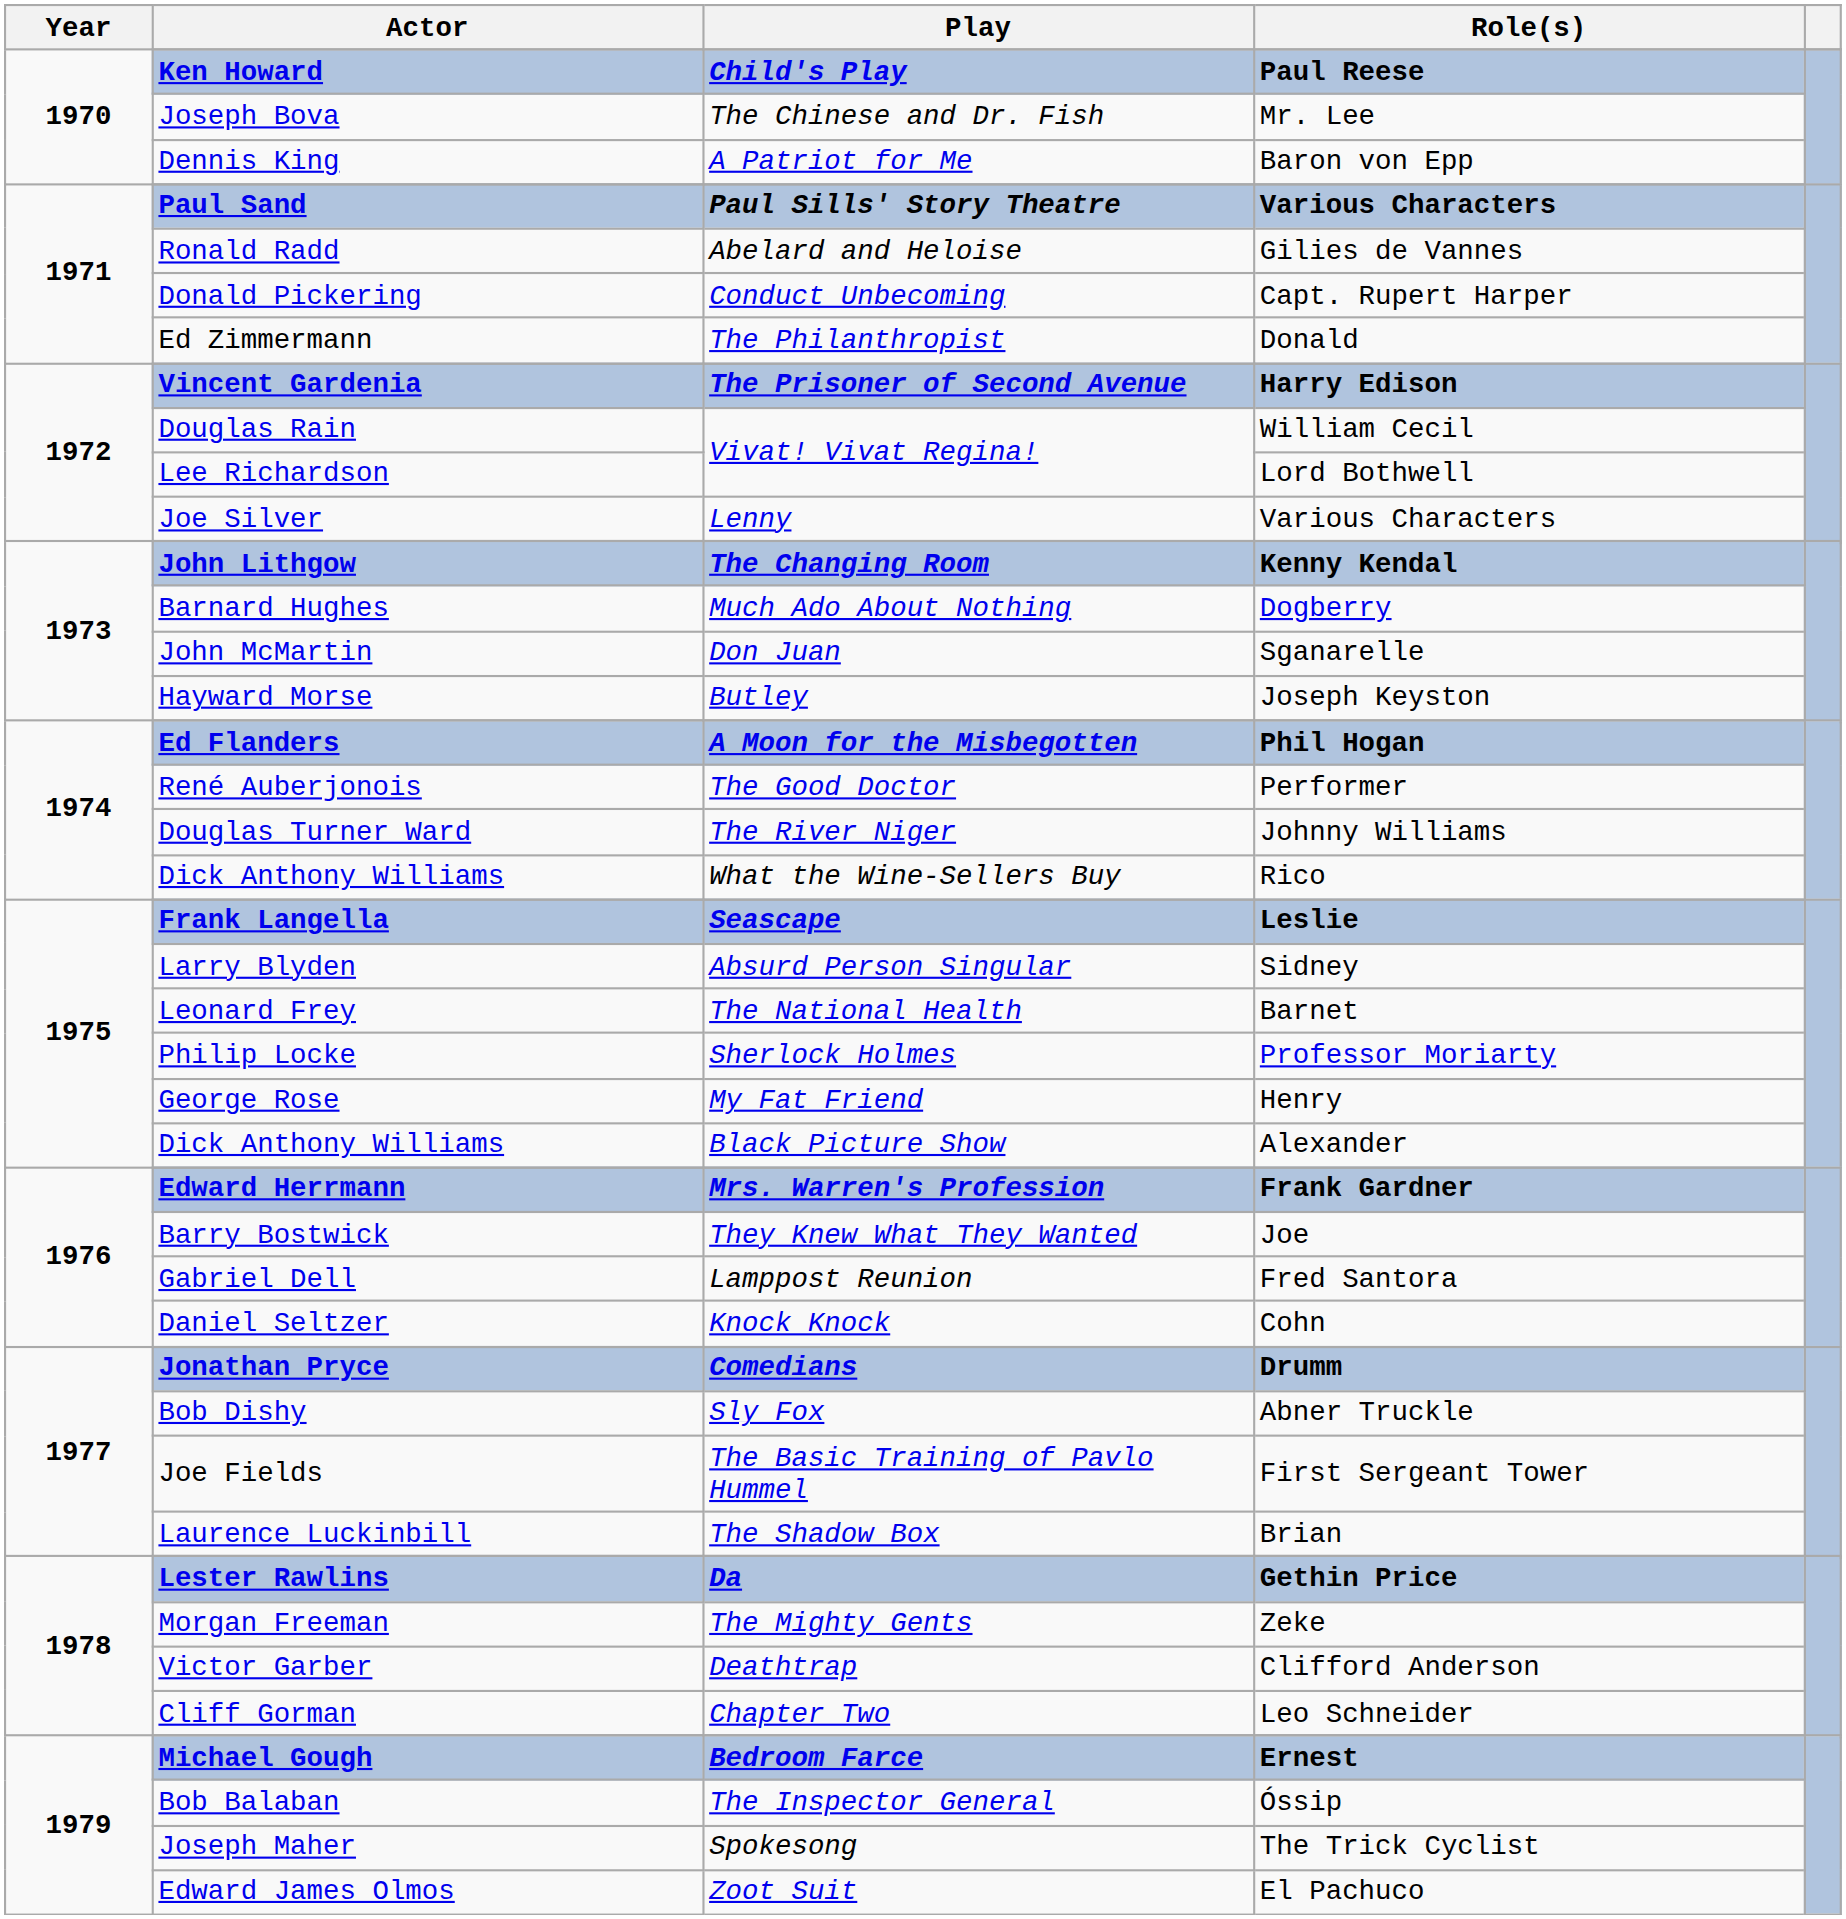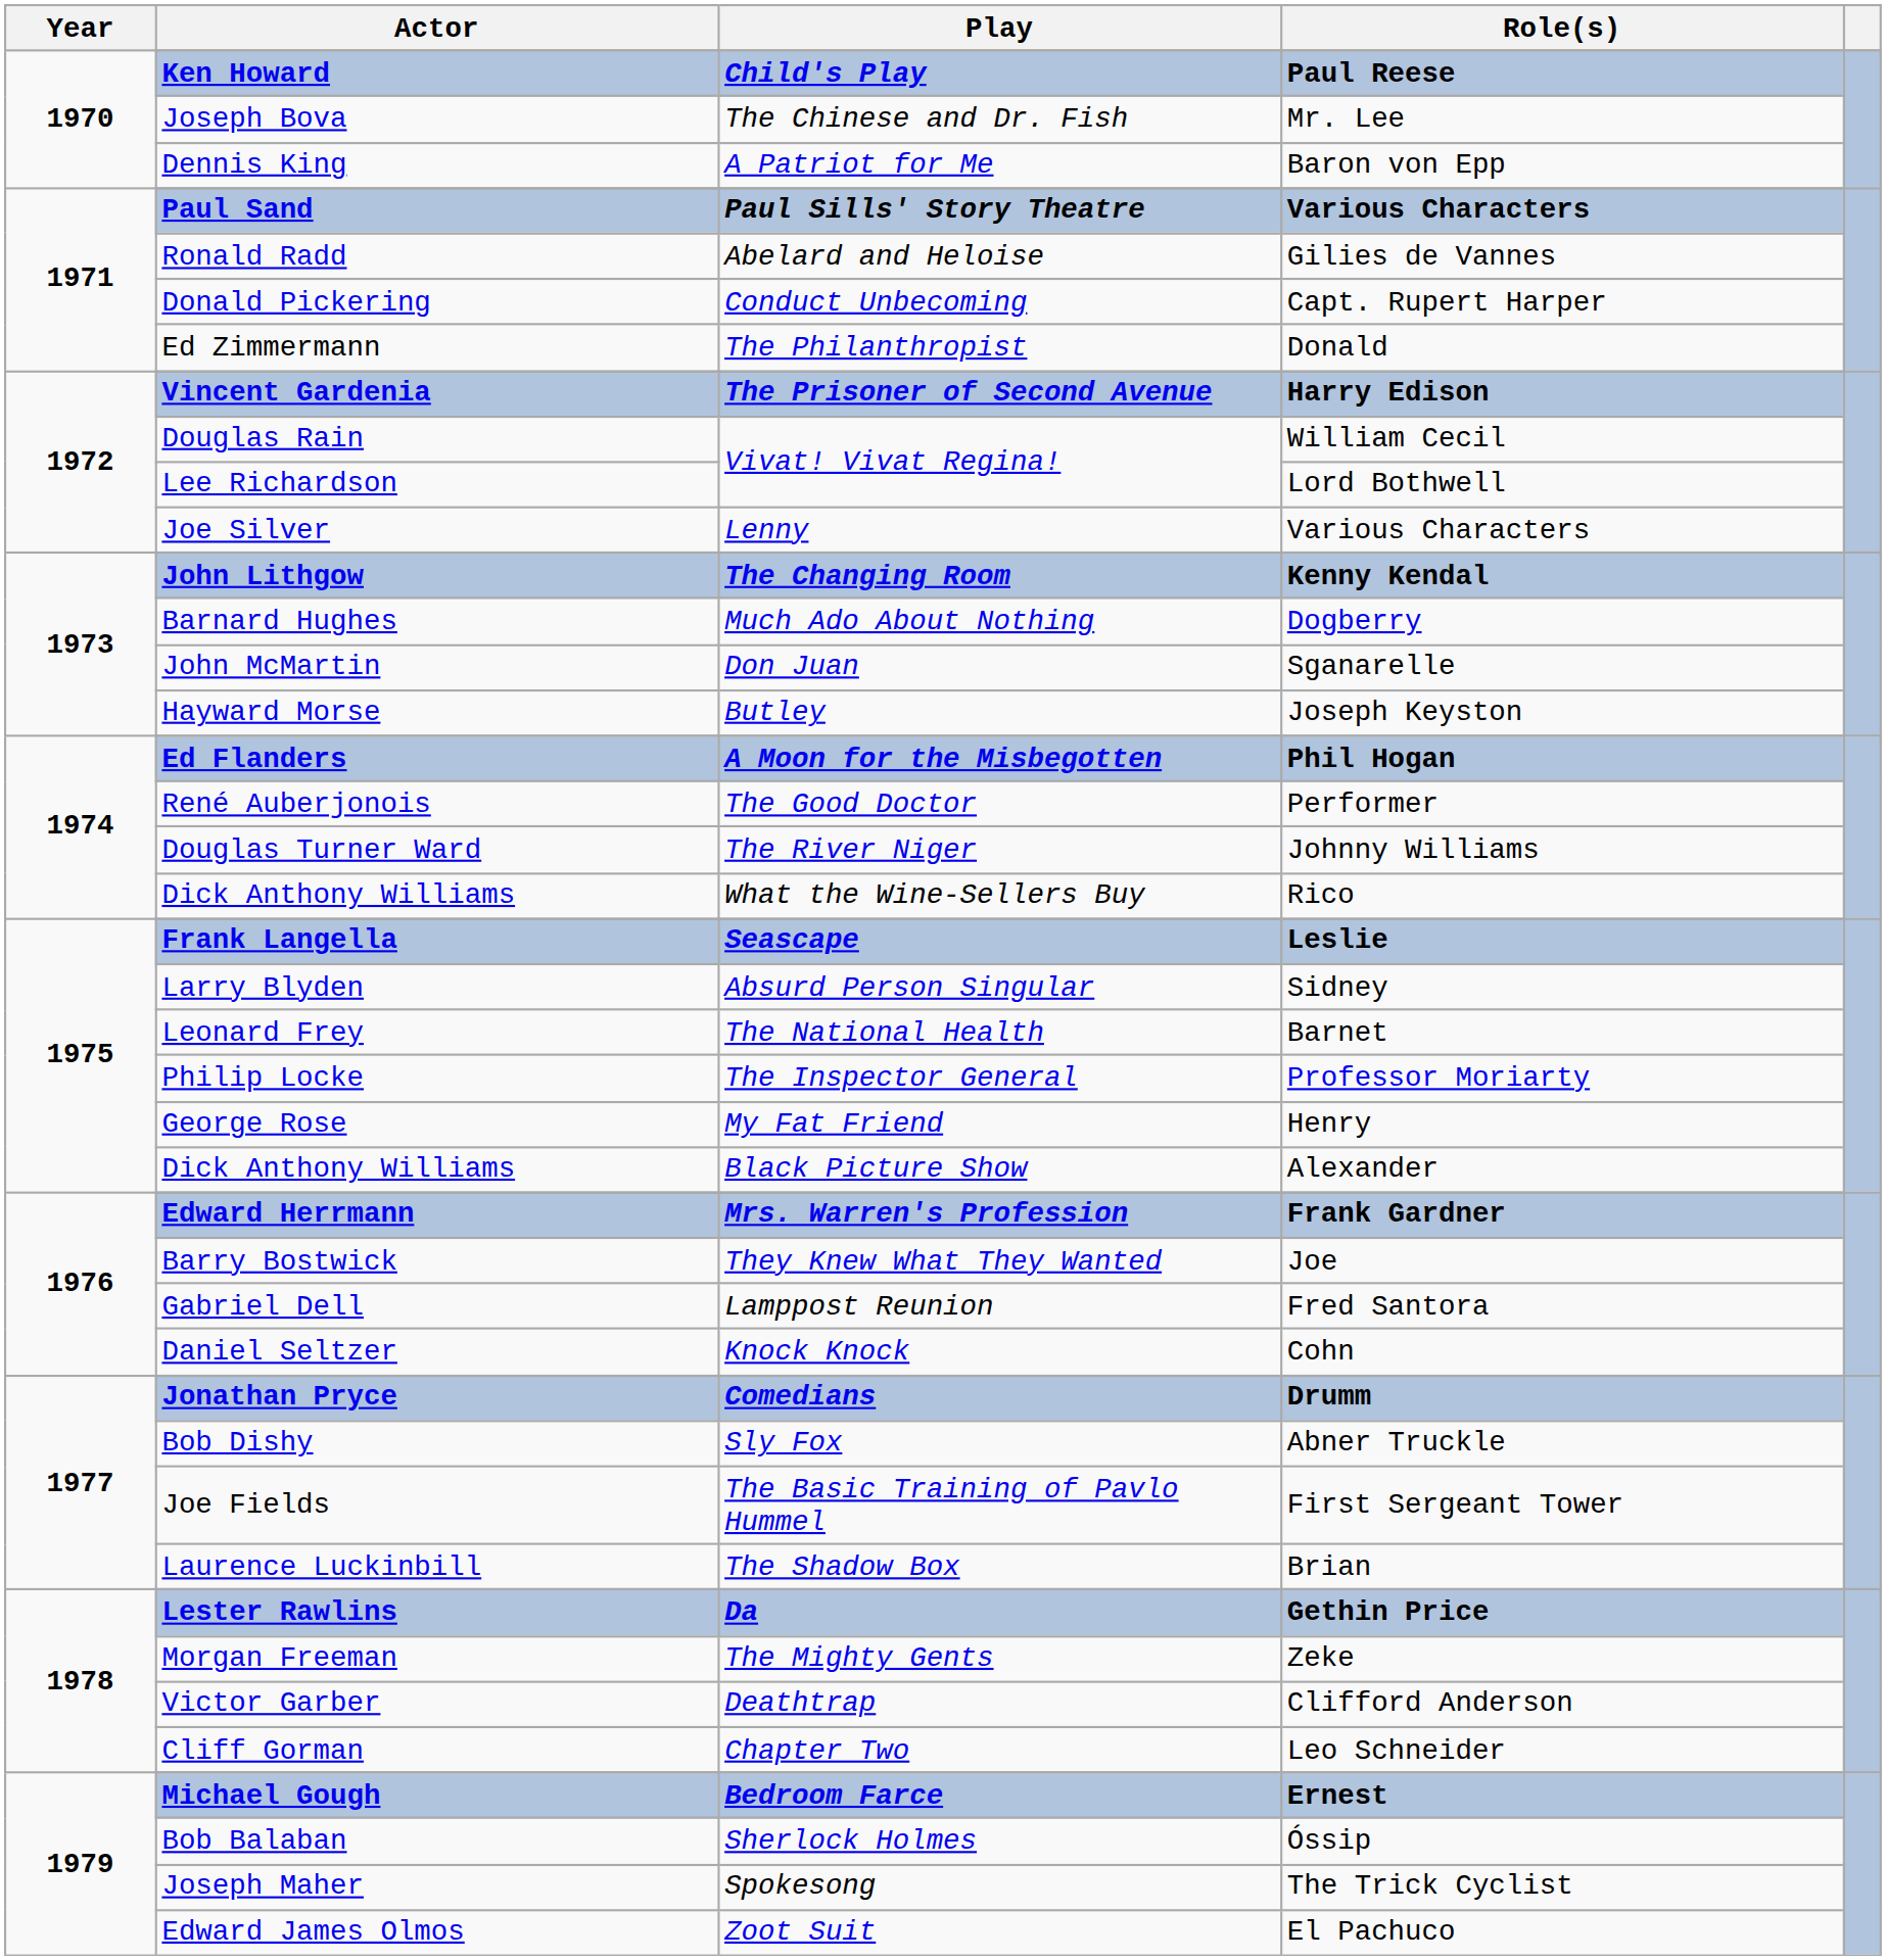 <table class="wikitable sortable">
 <tr>
 <th scope="col" style="width:8%;">Year</th>
 <th scope="col" style="width:30%;">Actor</th>
 <th scope="col" style="width:30%;">Play</th>
 <th scope="col" style="width:30%;">Role(s)</th>
 <th scope="col" style="width:2%;" class="unsortable"></th>
 </tr>
 <tr>
 <td rowspan="4" align="center"><strong>1970</strong> <br> </td>
 </tr>
 <tr style="background:#B0C4DE">
 <td><strong><a href='#'>Ken Howard</a></strong></td>
 <td><strong><em><a href='#'>Child's Play</a></em></strong></td>
 <td><strong>Paul Reese</strong></td>
 <td rowspan="4" align="center"></td>
 </tr>
 <tr>
 <td><a href='#'>Joseph Bova</a></td>
 <td><em>The Chinese and Dr. Fish</em></td>
 <td>Mr. Lee</td>
 </tr>
 <tr>
 <td><a href='#'>Dennis King</a></td>
 <td><em><a href='#'>A Patriot for Me</a></em></td>
 <td>Baron von Epp</td>
 </tr>
 <tr>
 <td rowspan="5" align="center"><strong>1971</strong> <br> </td>
 </tr>
 <tr style="background:#B0C4DE">
 <td><strong><a href='#'>Paul Sand</a></strong></td>
 <td><strong><em>Paul Sills' Story Theatre</em></strong></td>
 <td><strong>Various Characters</strong></td>
 <td rowspan="5" align="center"></td>
 </tr>
 <tr>
 <td><a href='#'>Ronald Radd</a></td>
 <td><em>Abelard and Heloise</em></td>
 <td>Gilies de Vannes</td>
 </tr>
 <tr>
 <td><a href='#'>Donald Pickering</a></td>
 <td><em><a href='#'>Conduct Unbecoming</a></em></td>
 <td>Capt. Rupert Harper</td>
 </tr>
 <tr>
 <td>Ed Zimmermann</td>
 <td><em><a href='#'>The Philanthropist</a></em></td>
 <td>Donald</td>
 </tr>
 <tr>
 <td rowspan="5" align="center"><strong>1972</strong> <br> </td>
 </tr>
 <tr style="background:#B0C4DE">
 <td><strong><a href='#'>Vincent Gardenia</a></strong></td>
 <td><strong><em><a href='#'>The Prisoner of Second Avenue</a></em></strong></td>
 <td><strong>Harry Edison</strong></td>
 <td rowspan="5" align="center"></td>
 </tr>
 <tr>
 <td><a href='#'>Douglas Rain</a></td>
 <td rowspan="2"><em><a href='#'>Vivat! Vivat Regina!</a></em></td>
 <td>William Cecil</td>
 </tr>
 <tr>
 <td><a href='#'>Lee Richardson</a></td>
 <td>Lord Bothwell</td>
 </tr>
 <tr>
 <td><a href='#'>Joe Silver</a></td>
 <td><em><a href='#'>Lenny</a></em></td>
 <td>Various Characters</td>
 </tr>
 <tr>
 <td rowspan="5" align="center"><strong>1973</strong> <br> </td>
 </tr>
 <tr style="background:#B0C4DE">
 <td><strong><a href='#'>John Lithgow</a></strong></td>
 <td><strong><em><a href='#'>The Changing Room</a></em></strong></td>
 <td><strong>Kenny Kendal</strong></td>
 <td rowspan="5" align="center"></td>
 </tr>
 <tr>
 <td><a href='#'>Barnard Hughes</a></td>
 <td><em><a href='#'>Much Ado About Nothing</a></em></td>
 <td><a href='#'>Dogberry</a></td>
 </tr>
 <tr>
 <td><a href='#'>John McMartin</a></td>
 <td><em><a href='#'>Don Juan</a></em></td>
 <td>Sganarelle</td>
 </tr>
 <tr>
 <td><a href='#'>Hayward Morse</a></td>
 <td><em><a href='#'>Butley</a></em></td>
 <td>Joseph Keyston</td>
 </tr>
 <tr>
 <td rowspan="5" align="center"><strong>1974</strong> <br> </td>
 </tr>
 <tr style="background:#B0C4DE">
 <td><strong><a href='#'>Ed Flanders</a></strong></td>
 <td><strong><em><a href='#'>A Moon for the Misbegotten</a></em></strong></td>
 <td><strong>Phil Hogan</strong></td>
 <td rowspan="5" align="center"></td>
 </tr>
 <tr>
 <td><a href='#'>René Auberjonois</a></td>
 <td><em><a href='#'>The Good Doctor</a></em></td>
 <td>Performer</td>
 </tr>
 <tr>
 <td><a href='#'>Douglas Turner Ward</a></td>
 <td><em><a href='#'>The River Niger</a></em></td>
 <td>Johnny Williams</td>
 </tr>
 <tr>
 <td><a href='#'>Dick Anthony Williams</a></td>
 <td><em>What the Wine-Sellers Buy</em></td>
 <td>Rico</td>
 </tr>
 <tr>
 <td rowspan="7" align="center"><strong>1975</strong> <br> </td>
 </tr>
 <tr style="background:#B0C4DE">
 <td><strong><a href='#'>Frank Langella</a></strong></td>
 <td><strong><em><a href='#'>Seascape</a></em></strong></td>
 <td><strong>Leslie</strong></td>
 <td rowspan="7" align="center"></td>
 </tr>
 <tr>
 <td><a href='#'>Larry Blyden</a></td>
 <td><em><a href='#'>Absurd Person Singular</a></em></td>
 <td>Sidney</td>
 </tr>
 <tr>
 <td><a href='#'>Leonard Frey</a></td>
 <td><em><a href='#'>The National Health</a></em></td>
 <td>Barnet</td>
 </tr>
 <tr>
 <td><a href='#'>Philip Locke</a></td>
-<td><em><a href='#'>Sherlock Holmes</a></em></td>
+<td><em><a href='#'>The Inspector General</a></em></td>
 <td><a href='#'>Professor Moriarty</a></td>
 </tr>
 <tr>
 <td><a href='#'>George Rose</a></td>
 <td><em><a href='#'>My Fat Friend</a></em></td>
 <td>Henry</td>
 </tr>
 <tr>
 <td><a href='#'>Dick Anthony Williams</a></td>
 <td><em><a href='#'>Black Picture Show</a></em></td>
 <td>Alexander</td>
 </tr>
 <tr>
 <td rowspan="5" align="center"><strong>1976</strong> <br> </td>
 </tr>
 <tr style="background:#B0C4DE">
 <td><strong><a href='#'>Edward Herrmann</a></strong></td>
 <td><strong><em><a href='#'>Mrs. Warren's Profession</a></em></strong></td>
 <td><strong>Frank Gardner</strong></td>
 <td rowspan="5" align="center"></td>
 </tr>
 <tr>
 <td><a href='#'>Barry Bostwick</a></td>
 <td><em><a href='#'>They Knew What They Wanted</a></em></td>
 <td>Joe</td>
 </tr>
 <tr>
 <td><a href='#'>Gabriel Dell</a></td>
 <td><em>Lamppost Reunion</em></td>
 <td>Fred Santora</td>
 </tr>
 <tr>
 <td><a href='#'>Daniel Seltzer</a></td>
 <td><em><a href='#'>Knock Knock</a></em></td>
 <td>Cohn</td>
 </tr>
 <tr>
 <td rowspan="5" align="center"><strong>1977</strong> <br> </td>
 </tr>
 <tr style="background:#B0C4DE">
 <td><strong><a href='#'>Jonathan Pryce</a></strong></td>
 <td><strong><em><a href='#'>Comedians</a></em></strong></td>
 <td><strong>Drumm</strong></td>
 <td rowspan="5" align="center"></td>
 </tr>
 <tr>
 <td><a href='#'>Bob Dishy</a></td>
 <td><em><a href='#'>Sly Fox</a></em></td>
 <td>Abner Truckle</td>
 </tr>
 <tr>
 <td>Joe Fields</td>
 <td><em><a href='#'>The Basic Training of Pavlo Hummel</a></em></td>
 <td>First Sergeant Tower</td>
 </tr>
 <tr>
 <td><a href='#'>Laurence Luckinbill</a></td>
 <td><em><a href='#'>The Shadow Box</a></em></td>
 <td>Brian</td>
 </tr>
 <tr>
 <td rowspan="5" align="center"><strong>1978</strong> <br> </td>
 </tr>
 <tr style="background:#B0C4DE">
 <td><strong><a href='#'>Lester Rawlins</a></strong></td>
 <td><strong><em><a href='#'>Da</a></em></strong></td>
 <td><strong>Gethin Price</strong></td>
 <td rowspan="5" align="center"></td>
 </tr>
 <tr>
 <td><a href='#'>Morgan Freeman</a></td>
 <td><em><a href='#'>The Mighty Gents</a></em></td>
 <td>Zeke</td>
 </tr>
 <tr>
 <td><a href='#'>Victor Garber</a></td>
 <td><em><a href='#'>Deathtrap</a></em></td>
 <td>Clifford Anderson</td>
 </tr>
 <tr>
 <td><a href='#'>Cliff Gorman</a></td>
 <td><em><a href='#'>Chapter Two</a></em></td>
 <td>Leo Schneider</td>
 </tr>
 <tr>
 <td rowspan="5" align="center"><strong>1979</strong> <br> </td>
 </tr>
 <tr style="background:#B0C4DE">
 <td><strong><a href='#'>Michael Gough</a></strong></td>
 <td><strong><em><a href='#'>Bedroom Farce</a></em></strong></td>
 <td><strong>Ernest</strong></td>
 <td rowspan="5" align="center"></td>
 </tr>
 <tr>
 <td><a href='#'>Bob Balaban</a></td>
-<td><em><a href='#'>The Inspector General</a></em></td>
+<td><em><a href='#'>Sherlock Holmes</a></em></td>
 <td>Óssip</td>
 </tr>
 <tr>
 <td><a href='#'>Joseph Maher</a></td>
 <td><em>Spokesong</em></td>
 <td>The Trick Cyclist</td>
 </tr>
 <tr>
 <td><a href='#'>Edward James Olmos</a></td>
 <td><em><a href='#'>Zoot Suit</a></em></td>
 <td>El Pachuco</td>
 </tr>
 </table>
